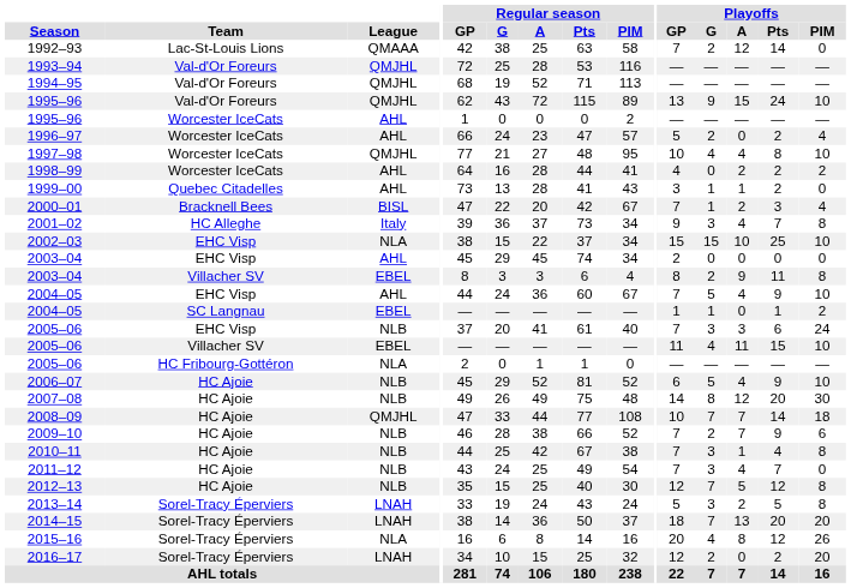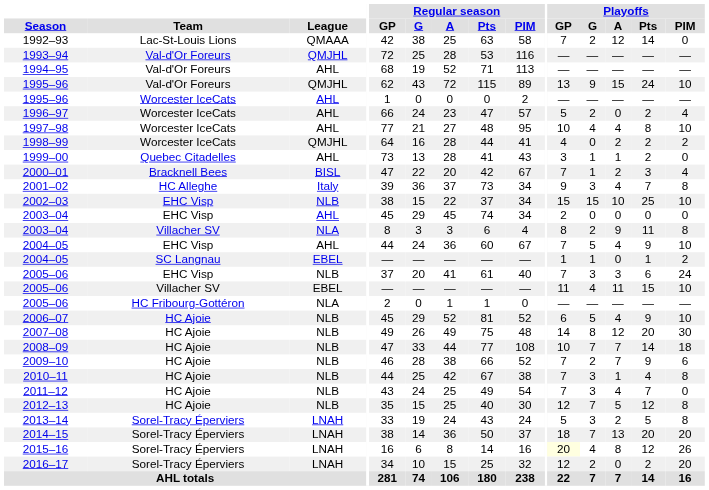 <table border="0" cellpadding="1" cellspacing="0" style="text-align:center; width:60em">
 <tr bgcolor="#e0e0e0">
 <th colspan="3" bgcolor="#ffffff"></th>
 <th rowspan="99" bgcolor="#ffffff"></th>
 <th colspan="5"><a href='#'>Regular season</a></th>
 <th rowspan="99" bgcolor="#ffffff"></th>
 <th colspan="5"><a href='#'>Playoffs</a></th>
 </tr>
 <tr bgcolor="#e0e0e0">
 <th><a href='#'>Season</a></th>
 <th>Team</th>
 <th>League</th>
 <th>GP</th>
 <th><a href='#'>G</a></th>
 <th><a href='#'>A</a></th>
 <th><a href='#'>Pts</a></th>
 <th><a href='#'>PIM</a></th>
 <th>GP</th>
 <th>G</th>
 <th>A</th>
 <th>Pts</th>
 <th>PIM</th>
 </tr>
 <tr>
 <td>1992–93</td>
 <td>Lac-St-Louis Lions</td>
 <td>QMAAA</td>
 <td>42</td>
 <td>38</td>
 <td>25</td>
 <td>63</td>
 <td>58</td>
 <td>7</td>
 <td>2</td>
 <td>12</td>
 <td>14</td>
 <td>0</td>
 </tr>
 <tr bgcolor="#f0f0f0">
 <td><a href='#'>1993–94</a></td>
 <td><a href='#'>Val-d'Or Foreurs</a></td>
 <td><a href='#'>QMJHL</a></td>
 <td>72</td>
 <td>25</td>
 <td>28</td>
 <td>53</td>
 <td>116</td>
 <td>—</td>
 <td>—</td>
 <td>—</td>
 <td>—</td>
 <td>—</td>
 </tr>
 <tr>
 <td><a href='#'>1994–95</a></td>
 <td>Val-d'Or Foreurs</td>
-<td>QMJHL</td>
+<td>AHL</td>
 <td>68</td>
 <td>19</td>
 <td>52</td>
 <td>71</td>
 <td>113</td>
 <td>—</td>
 <td>—</td>
 <td>—</td>
 <td>—</td>
 <td>—</td>
 </tr>
 <tr bgcolor="#f0f0f0">
 <td><a href='#'>1995–96</a></td>
 <td>Val-d'Or Foreurs</td>
 <td>QMJHL</td>
 <td>62</td>
 <td>43</td>
 <td>72</td>
 <td>115</td>
 <td>89</td>
 <td>13</td>
 <td>9</td>
 <td>15</td>
 <td>24</td>
 <td>10</td>
 </tr>
 <tr>
 <td><a href='#'>1995–96</a></td>
 <td><a href='#'>Worcester IceCats</a></td>
 <td><a href='#'>AHL</a></td>
 <td>1</td>
 <td>0</td>
 <td>0</td>
 <td>0</td>
 <td>2</td>
 <td>—</td>
 <td>—</td>
 <td>—</td>
 <td>—</td>
 <td>—</td>
 </tr>
 <tr bgcolor="#f0f0f0">
 <td><a href='#'>1996–97</a></td>
 <td>Worcester IceCats</td>
 <td>AHL</td>
 <td>66</td>
 <td>24</td>
 <td>23</td>
 <td>47</td>
 <td>57</td>
 <td>5</td>
 <td>2</td>
 <td>0</td>
 <td>2</td>
 <td>4</td>
 </tr>
 <tr>
 <td><a href='#'>1997–98</a></td>
 <td>Worcester IceCats</td>
-<td>QMJHL</td>
+<td>AHL</td>
 <td>77</td>
 <td>21</td>
 <td>27</td>
 <td>48</td>
 <td>95</td>
 <td>10</td>
 <td>4</td>
 <td>4</td>
 <td>8</td>
 <td>10</td>
 </tr>
 <tr bgcolor="#f0f0f0">
 <td><a href='#'>1998–99</a></td>
 <td>Worcester IceCats</td>
-<td>AHL</td>
+<td>QMJHL</td>
 <td>64</td>
 <td>16</td>
 <td>28</td>
 <td>44</td>
 <td>41</td>
 <td>4</td>
 <td>0</td>
 <td>2</td>
 <td>2</td>
 <td>2</td>
 </tr>
 <tr>
 <td><a href='#'>1999–00</a></td>
 <td><a href='#'>Quebec Citadelles</a></td>
 <td>AHL</td>
 <td>73</td>
 <td>13</td>
 <td>28</td>
 <td>41</td>
 <td>43</td>
 <td>3</td>
 <td>1</td>
 <td>1</td>
 <td>2</td>
 <td>0</td>
 </tr>
 <tr bgcolor="#f0f0f0">
 <td><a href='#'>2000–01</a></td>
 <td><a href='#'>Bracknell Bees</a></td>
 <td><a href='#'>BISL</a></td>
 <td>47</td>
 <td>22</td>
 <td>20</td>
 <td>42</td>
 <td>67</td>
 <td>7</td>
 <td>1</td>
 <td>2</td>
 <td>3</td>
 <td>4</td>
 </tr>
 <tr>
 <td><a href='#'>2001–02</a></td>
 <td><a href='#'>HC Alleghe</a></td>
 <td><a href='#'>Italy</a></td>
 <td>39</td>
 <td>36</td>
 <td>37</td>
 <td>73</td>
 <td>34</td>
 <td>9</td>
 <td>3</td>
 <td>4</td>
 <td>7</td>
 <td>8</td>
 </tr>
 <tr bgcolor="#f0f0f0">
 <td><a href='#'>2002–03</a></td>
 <td><a href='#'>EHC Visp</a></td>
-<td>NLA</td>
+<td><a href='#'>NLB</a></td>
 <td>38</td>
 <td>15</td>
 <td>22</td>
 <td>37</td>
 <td>34</td>
 <td>15</td>
 <td>15</td>
 <td>10</td>
 <td>25</td>
 <td>10</td>
 </tr>
 <tr>
 <td><a href='#'>2003–04</a></td>
 <td>EHC Visp</td>
 <td><a href='#'>AHL</a></td>
 <td>45</td>
 <td>29</td>
 <td>45</td>
 <td>74</td>
 <td>34</td>
 <td>2</td>
 <td>0</td>
 <td>0</td>
 <td>0</td>
 <td>0</td>
 </tr>
 <tr bgcolor="#f0f0f0">
 <td><a href='#'>2003–04</a></td>
 <td><a href='#'>Villacher SV</a></td>
-<td><a href='#'>EBEL</a></td>
+<td><a href='#'>NLA</a></td>
 <td>8</td>
 <td>3</td>
 <td>3</td>
 <td>6</td>
 <td>4</td>
 <td>8</td>
 <td>2</td>
 <td>9</td>
 <td>11</td>
 <td>8</td>
 </tr>
 <tr>
 <td><a href='#'>2004–05</a></td>
 <td>EHC Visp</td>
 <td>AHL</td>
 <td>44</td>
 <td>24</td>
 <td>36</td>
 <td>60</td>
 <td>67</td>
 <td>7</td>
 <td>5</td>
 <td>4</td>
 <td>9</td>
 <td>10</td>
 </tr>
 <tr bgcolor="#f0f0f0">
 <td><a href='#'>2004–05</a></td>
 <td><a href='#'>SC Langnau</a></td>
 <td><a href='#'>EBEL</a></td>
 <td>—</td>
 <td>—</td>
 <td>—</td>
 <td>—</td>
 <td>—</td>
 <td>1</td>
 <td>1</td>
 <td>0</td>
 <td>1</td>
 <td>2</td>
 </tr>
 <tr>
 <td><a href='#'>2005–06</a></td>
 <td>EHC Visp</td>
 <td>NLB</td>
 <td>37</td>
 <td>20</td>
 <td>41</td>
 <td>61</td>
 <td>40</td>
 <td>7</td>
 <td>3</td>
 <td>3</td>
 <td>6</td>
 <td>24</td>
 </tr>
 <tr bgcolor="#f0f0f0">
 <td><a href='#'>2005–06</a></td>
 <td>Villacher SV</td>
 <td>EBEL</td>
 <td>—</td>
 <td>—</td>
 <td>—</td>
 <td>—</td>
 <td>—</td>
 <td>11</td>
 <td>4</td>
 <td>11</td>
 <td>15</td>
 <td>10</td>
 </tr>
 <tr>
 <td><a href='#'>2005–06</a></td>
 <td><a href='#'>HC Fribourg-Gottéron</a></td>
 <td>NLA</td>
 <td>2</td>
 <td>0</td>
 <td>1</td>
 <td>1</td>
 <td>0</td>
 <td>—</td>
 <td>—</td>
 <td>—</td>
 <td>—</td>
 <td>—</td>
 </tr>
 <tr bgcolor="#f0f0f0">
 <td><a href='#'>2006–07</a></td>
 <td><a href='#'>HC Ajoie</a></td>
 <td>NLB</td>
 <td>45</td>
 <td>29</td>
 <td>52</td>
 <td>81</td>
 <td>52</td>
 <td>6</td>
 <td>5</td>
 <td>4</td>
 <td>9</td>
 <td>10</td>
 </tr>
 <tr>
 <td><a href='#'>2007–08</a></td>
 <td>HC Ajoie</td>
 <td>NLB</td>
 <td>49</td>
 <td>26</td>
 <td>49</td>
 <td>75</td>
 <td>48</td>
 <td>14</td>
 <td>8</td>
 <td>12</td>
 <td>20</td>
 <td>30</td>
 </tr>
 <tr bgcolor="#f0f0f0">
 <td><a href='#'>2008–09</a></td>
 <td>HC Ajoie</td>
-<td>QMJHL</td>
+<td>NLB</td>
 <td>47</td>
 <td>33</td>
 <td>44</td>
 <td>77</td>
 <td>108</td>
 <td>10</td>
 <td>7</td>
 <td>7</td>
 <td>14</td>
 <td>18</td>
 </tr>
 <tr>
 <td><a href='#'>2009–10</a></td>
 <td>HC Ajoie</td>
 <td>NLB</td>
 <td>46</td>
 <td>28</td>
 <td>38</td>
 <td>66</td>
 <td>52</td>
 <td>7</td>
 <td>2</td>
 <td>7</td>
 <td>9</td>
 <td>6</td>
 </tr>
 <tr bgcolor="#f0f0f0">
 <td><a href='#'>2010–11</a></td>
 <td>HC Ajoie</td>
 <td>NLB</td>
 <td>44</td>
 <td>25</td>
 <td>42</td>
 <td>67</td>
 <td>38</td>
 <td>7</td>
 <td>3</td>
 <td>1</td>
 <td>4</td>
 <td>8</td>
 </tr>
 <tr>
 <td><a href='#'>2011–12</a></td>
 <td>HC Ajoie</td>
 <td>NLB</td>
 <td>43</td>
 <td>24</td>
 <td>25</td>
 <td>49</td>
 <td>54</td>
 <td>7</td>
 <td>3</td>
 <td>4</td>
 <td>7</td>
 <td>0</td>
 </tr>
 <tr bgcolor="#f0f0f0">
 <td><a href='#'>2012–13</a></td>
 <td>HC Ajoie</td>
 <td>NLB</td>
 <td>35</td>
 <td>15</td>
 <td>25</td>
 <td>40</td>
 <td>30</td>
 <td>12</td>
 <td>7</td>
 <td>5</td>
 <td>12</td>
 <td>8</td>
 </tr>
 <tr>
 <td><a href='#'>2013–14</a></td>
 <td><a href='#'>Sorel-Tracy Éperviers</a></td>
 <td><a href='#'>LNAH</a></td>
 <td>33</td>
 <td>19</td>
 <td>24</td>
 <td>43</td>
 <td>24</td>
 <td>5</td>
 <td>3</td>
 <td>2</td>
 <td>5</td>
 <td>8</td>
 </tr>
 <tr bgcolor="#f0f0f0">
 <td><a href='#'>2014–15</a></td>
 <td>Sorel-Tracy Éperviers</td>
 <td>LNAH</td>
 <td>38</td>
 <td>14</td>
 <td>36</td>
 <td>50</td>
 <td>37</td>
 <td>18</td>
 <td>7</td>
 <td>13</td>
 <td>20</td>
 <td>20</td>
 </tr>
 <tr>
 <td><a href='#'>2015–16</a></td>
 <td>Sorel-Tracy Éperviers</td>
-<td>NLA</td>
+<td>LNAH</td>
 <td>16</td>
 <td>6</td>
 <td>8</td>
 <td>14</td>
 <td>16</td>
-<td>20</td>
+<td style="background: lightyellow;">20</td>
 <td>4</td>
 <td>8</td>
 <td>12</td>
 <td>26</td>
 </tr>
 <tr bgcolor="#f0f0f0">
 <td><a href='#'>2016–17</a></td>
 <td>Sorel-Tracy Éperviers</td>
 <td>LNAH</td>
 <td>34</td>
 <td>10</td>
 <td>15</td>
 <td>25</td>
 <td>32</td>
 <td>12</td>
 <td>2</td>
 <td>0</td>
 <td>2</td>
 <td>20</td>
 </tr>
 <tr>
 </tr>
 <tr ALIGN="center" bgcolor="#e0e0e0">
 <th colspan="3">AHL totals</th>
 <th ALIGN="center">281</th>
 <th ALIGN="center">74</th>
 <th ALIGN="center">106</th>
 <th ALIGN="center">180</th>
 <th ALIGN="center">238</th>
 <th ALIGN="center">22</th>
 <th ALIGN="center">7</th>
 <th ALIGN="center">7</th>
 <th ALIGN="center">14</th>
 <th ALIGN="center">16</th>
 </tr>
 </table>
